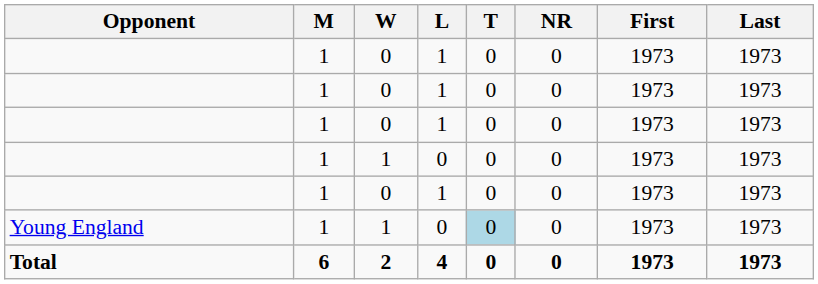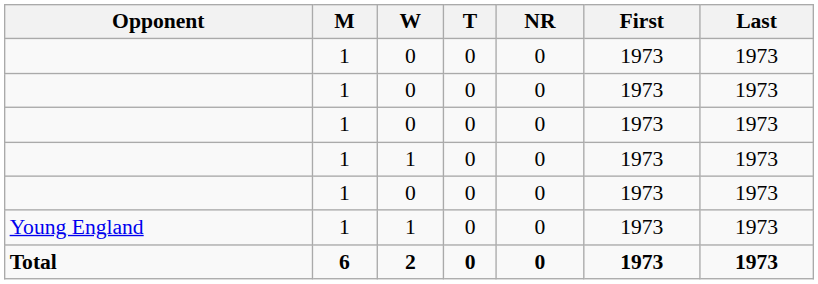 <table class="wikitable" style="text-align: center; width: 600px;">
 <tr>
 <th>Opponent</th>
 <th>M</th>
 <th>W</th>
-<th>L</th>
 <th>T</th>
 <th>NR</th>
 <th>First</th>
 <th>Last</th>
 </tr>
 <tr>
 <td align=left></td>
 <td>1</td>
 <td>0</td>
-<td>1</td>
 <td>0</td>
 <td>0</td>
 <td>1973</td>
 <td>1973</td>
 </tr>
 <tr>
 <td align=left></td>
 <td>1</td>
 <td>0</td>
-<td>1</td>
 <td>0</td>
 <td>0</td>
 <td>1973</td>
 <td>1973</td>
 </tr>
 <tr>
 <td align=left></td>
 <td>1</td>
 <td>0</td>
-<td>1</td>
 <td>0</td>
 <td>0</td>
 <td>1973</td>
 <td>1973</td>
 </tr>
 <tr>
 <td align=left></td>
 <td>1</td>
 <td>1</td>
 <td>0</td>
 <td>0</td>
-<td>0</td>
 <td>1973</td>
 <td>1973</td>
 </tr>
 <tr>
 <td align=left></td>
 <td>1</td>
 <td>0</td>
-<td>1</td>
 <td>0</td>
 <td>0</td>
 <td>1973</td>
 <td>1973</td>
 </tr>
 <tr>
 <td align=left> <a href='#'>Young England</a></td>
 <td>1</td>
 <td>1</td>
 <td>0</td>
-<td style="background: lightblue;">0</td>
 <td>0</td>
 <td>1973</td>
 <td>1973</td>
 </tr>
 <tr>
 <td align=left><strong>Total</strong></td>
 <td><strong>6</strong></td>
 <td><strong>2</strong></td>
-<td><strong>4</strong></td>
 <td><strong>0</strong></td>
 <td><strong>0</strong></td>
 <td><strong>1973</strong></td>
 <td><strong>1973</strong></td>
 </tr>
 </table>
